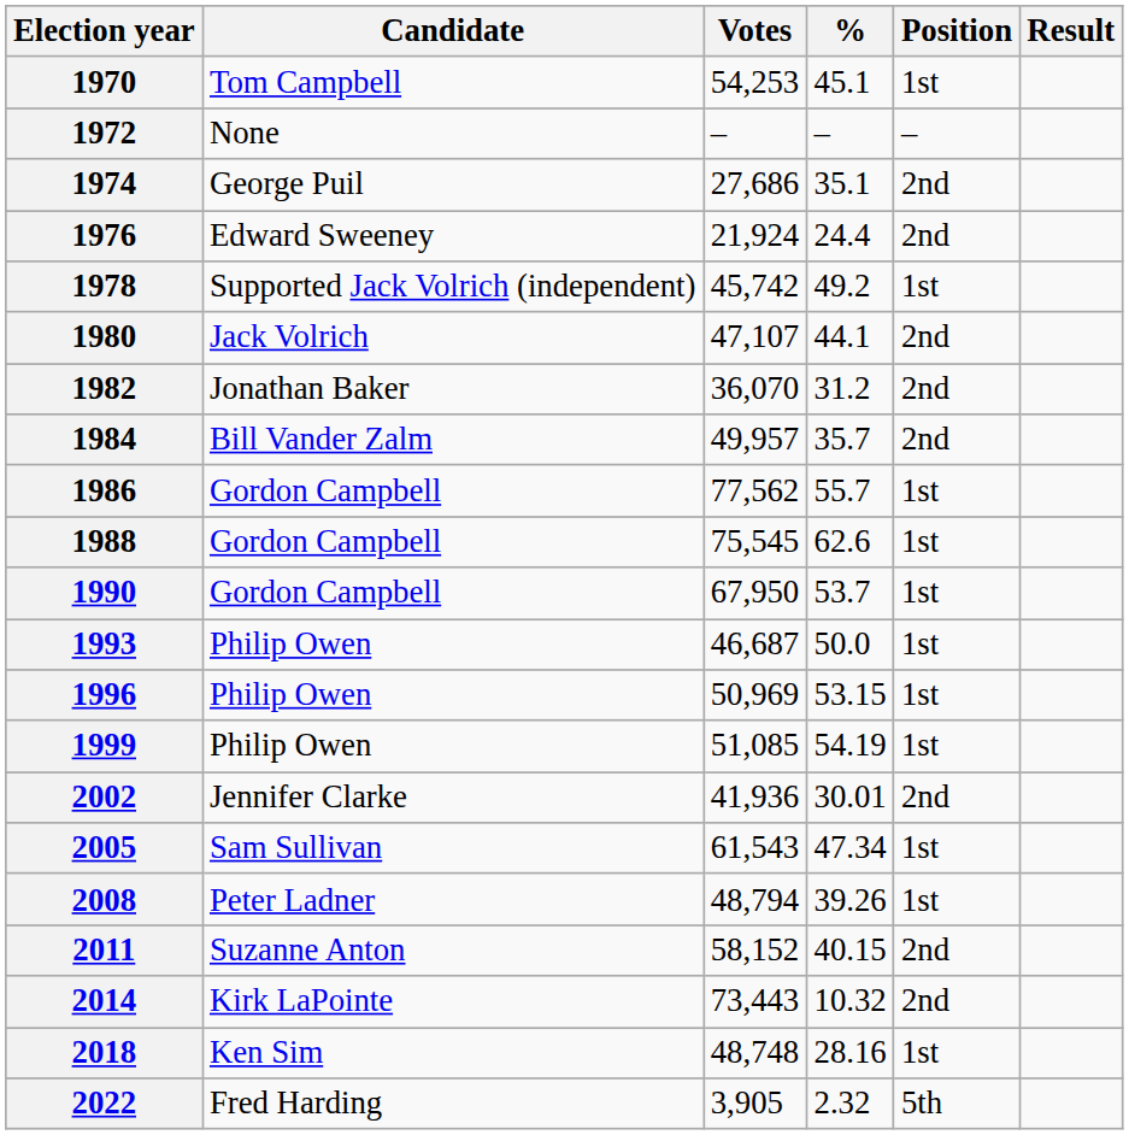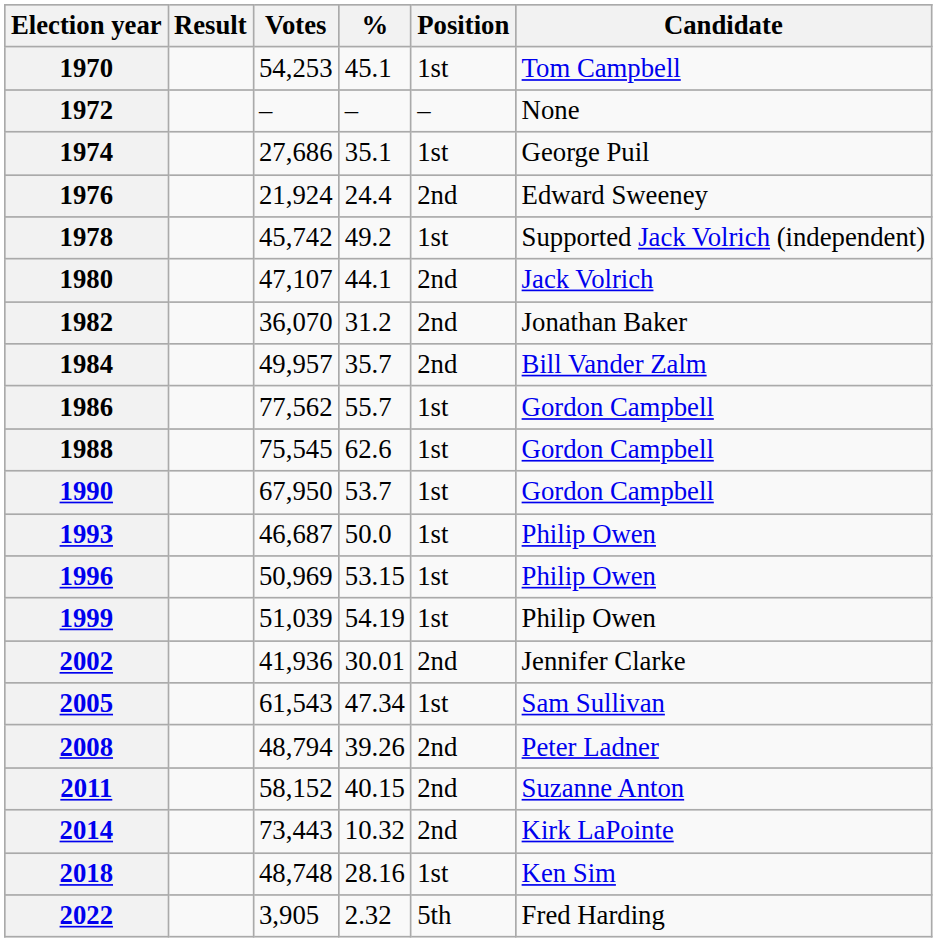 <table class="wikitable sortable">
 <tr>
 <th>Election year</th>
-<th>Candidate</th>
+<th>Result</th>
 <th>Votes</th>
 <th>%</th>
 <th>Position</th>
-<th>Result</th>
+<th>Candidate</th>
 </tr>
 <tr>
 <th>1970</th>
-<td data-sort-value="Campbell, Tom"><a href='#'>Tom Campbell</a></td>
+<td></td>
 <td>54,253</td>
 <td>45.1</td>
 <td>1st</td>
-<td></td>
+<td data-sort-value="Campbell, Tom"><a href='#'>Tom Campbell</a></td>
 </tr>
 <tr>
 <th>1972</th>
-<td data-sort-value="–">None</td>
+<td></td>
 <td>–</td>
 <td>–</td>
 <td>–</td>
-<td></td>
+<td data-sort-value="–">None</td>
 </tr>
 <tr>
 <th>1974</th>
-<td data-sort-value="Puil, George">George Puil</td>
+<td></td>
 <td>27,686</td>
 <td>35.1</td>
-<td>2nd</td>
-<td></td>
+<td> 1st</td>
+<td data-sort-value="Puil, George">George Puil</td>
 </tr>
 <tr>
 <th>1976</th>
-<td data-sort-value="Sweeney, Edward">Edward Sweeney</td>
+<td></td>
 <td>21,924</td>
 <td>24.4</td>
 <td> 2nd</td>
-<td></td>
+<td data-sort-value="Sweeney, Edward">Edward Sweeney</td>
 </tr>
 <tr>
 <th>1978</th>
-<td data-sort-value="Volrich, Jack">Supported <a href='#'>Jack Volrich</a> (independent)</td>
+<td></td>
 <td>45,742</td>
 <td>49.2</td>
 <td> 1st</td>
-<td></td>
+<td data-sort-value="Volrich, Jack">Supported <a href='#'>Jack Volrich</a> (independent)</td>
 </tr>
 <tr>
 <th>1980</th>
-<td data-sort-value="Volrich, Jack"><a href='#'>Jack Volrich</a></td>
+<td></td>
 <td>47,107</td>
 <td>44.1</td>
 <td> 2nd</td>
-<td></td>
+<td data-sort-value="Volrich, Jack"><a href='#'>Jack Volrich</a></td>
 </tr>
 <tr>
 <th>1982</th>
-<td data-sort-value="Baker, Jonathan">Jonathan Baker</td>
+<td></td>
 <td>36,070</td>
 <td>31.2</td>
 <td> 2nd</td>
-<td></td>
+<td data-sort-value="Baker, Jonathan">Jonathan Baker</td>
 </tr>
 <tr>
 <th>1984</th>
-<td data-sort-value="Vander Zalm, Bill"><a href='#'>Bill Vander Zalm</a></td>
+<td></td>
 <td>49,957</td>
 <td>35.7</td>
 <td> 2nd</td>
-<td></td>
+<td data-sort-value="Vander Zalm, Bill"><a href='#'>Bill Vander Zalm</a></td>
 </tr>
 <tr>
 <th>1986</th>
-<td data-sort-value="Campbell, Gordon"><a href='#'>Gordon Campbell</a></td>
+<td></td>
 <td>77,562</td>
 <td>55.7</td>
 <td> 1st</td>
-<td></td>
+<td data-sort-value="Campbell, Gordon"><a href='#'>Gordon Campbell</a></td>
 </tr>
 <tr>
 <th>1988</th>
-<td data-sort-value="Campbell, Gordon"><a href='#'>Gordon Campbell</a></td>
+<td></td>
 <td>75,545</td>
 <td>62.6</td>
 <td> 1st</td>
-<td></td>
+<td data-sort-value="Campbell, Gordon"><a href='#'>Gordon Campbell</a></td>
 </tr>
 <tr>
 <th><a href='#'>1990</a></th>
-<td data-sort-value="Campbell, Gordon"><a href='#'>Gordon Campbell</a></td>
+<td></td>
 <td>67,950</td>
 <td>53.7</td>
 <td> 1st</td>
-<td></td>
+<td data-sort-value="Campbell, Gordon"><a href='#'>Gordon Campbell</a></td>
 </tr>
 <tr>
 <th><a href='#'>1993</a></th>
-<td data-sort-value="Owen, Philip"><a href='#'>Philip Owen</a></td>
+<td></td>
 <td>46,687</td>
 <td>50.0</td>
 <td> 1st</td>
-<td></td>
+<td data-sort-value="Owen, Philip"><a href='#'>Philip Owen</a></td>
 </tr>
 <tr>
 <th><a href='#'>1996</a></th>
-<td data-sort-value="Owen, Philip"><a href='#'>Philip Owen</a></td>
+<td></td>
 <td>50,969</td>
 <td>53.15</td>
 <td> 1st</td>
-<td></td>
+<td data-sort-value="Owen, Philip"><a href='#'>Philip Owen</a></td>
 </tr>
 <tr>
 <th><a href='#'>1999</a></th>
-<td data-sort-value="Owen, Philip">Philip Owen</td>
-<td>51,085</td>
+<td></td>
+<td>51,039</td>
 <td>54.19</td>
 <td> 1st</td>
-<td></td>
+<td data-sort-value="Owen, Philip">Philip Owen</td>
 </tr>
 <tr>
 <th><a href='#'>2002</a></th>
-<td data-sort-value="Clarke, Jennifer">Jennifer Clarke</td>
+<td></td>
 <td>41,936</td>
 <td>30.01</td>
 <td> 2nd</td>
-<td></td>
+<td data-sort-value="Clarke, Jennifer">Jennifer Clarke</td>
 </tr>
 <tr>
 <th><a href='#'>2005</a></th>
-<td data-sort-value="Sullivan, Sam"><a href='#'>Sam Sullivan</a></td>
+<td></td>
 <td>61,543</td>
 <td>47.34</td>
 <td> 1st</td>
-<td></td>
+<td data-sort-value="Sullivan, Sam"><a href='#'>Sam Sullivan</a></td>
 </tr>
 <tr>
 <th><a href='#'>2008</a></th>
-<td data-sort-value="Ladner, Peter"><a href='#'>Peter Ladner</a></td>
+<td></td>
 <td>48,794</td>
 <td>39.26</td>
-<td> 1st</td>
-<td></td>
+<td> 2nd</td>
+<td data-sort-value="Ladner, Peter"><a href='#'>Peter Ladner</a></td>
 </tr>
 <tr>
 <th><a href='#'>2011</a></th>
-<td data-sort-value="Anton, Suzanne"><a href='#'>Suzanne Anton</a></td>
+<td></td>
 <td>58,152</td>
 <td>40.15</td>
 <td> 2nd</td>
-<td></td>
+<td data-sort-value="Anton, Suzanne"><a href='#'>Suzanne Anton</a></td>
 </tr>
 <tr>
 <th><a href='#'>2014</a></th>
-<td data-sort-value="LaPointe, Kirk"><a href='#'>Kirk LaPointe</a></td>
+<td></td>
 <td>73,443</td>
 <td>10.32</td>
 <td> 2nd</td>
-<td></td>
+<td data-sort-value="LaPointe, Kirk"><a href='#'>Kirk LaPointe</a></td>
 </tr>
 <tr>
 <th><a href='#'>2018</a></th>
-<td data-sort-value="Sim, Ken"><a href='#'>Ken Sim</a></td>
+<td></td>
 <td>48,748</td>
 <td>28.16</td>
 <td> 1st</td>
-<td></td>
+<td data-sort-value="Sim, Ken"><a href='#'>Ken Sim</a></td>
 </tr>
 <tr>
 <th><a href='#'>2022</a></th>
-<td data-sort-value="Harding, Fred">Fred Harding</td>
+<td></td>
 <td>3,905</td>
 <td>2.32</td>
 <td> 5th</td>
-<td></td>
+<td data-sort-value="Harding, Fred">Fred Harding</td>
 </tr>
 </table>
